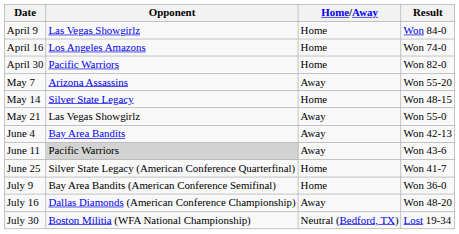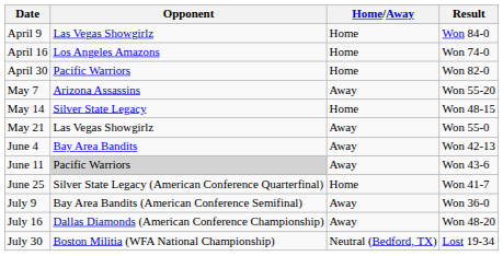 <table class="wikitable">
 <tr>
 <th>Date</th>
 <th>Opponent</th>
 <th><a href='#'>Home</a>/<a href='#'>Away</a></th>
 <th>Result</th>
 </tr>
 <tr>
 <td>April 9</td>
 <td><a href='#'>Las Vegas Showgirlz</a></td>
 <td>Home</td>
 <td><a href='#'>Won</a> 84-0</td>
 </tr>
 <tr>
 <td>April 16</td>
 <td><a href='#'>Los Angeles Amazons</a></td>
 <td>Home</td>
 <td>Won 74-0</td>
 </tr>
 <tr>
 <td>April 30</td>
 <td><a href='#'>Pacific Warriors</a></td>
 <td>Home</td>
 <td>Won 82-0</td>
 </tr>
 <tr>
 <td>May 7</td>
 <td><a href='#'>Arizona Assassins</a></td>
 <td>Away</td>
 <td>Won 55-20</td>
 </tr>
 <tr>
 <td>May 14</td>
 <td><a href='#'>Silver State Legacy</a></td>
 <td>Home</td>
 <td>Won 48-15</td>
 </tr>
 <tr>
 <td>May 21</td>
 <td>Las Vegas Showgirlz</td>
 <td>Away</td>
 <td>Won 55-0</td>
 </tr>
 <tr>
 <td>June 4</td>
 <td><a href='#'>Bay Area Bandits</a></td>
 <td>Away</td>
 <td>Won 42-13</td>
 </tr>
 <tr>
 <td>June 11</td>
 <td style="background: lightgrey;">Pacific Warriors</td>
 <td>Away</td>
 <td>Won 43-6</td>
 </tr>
 <tr>
 <td>June 25</td>
 <td>Silver State Legacy (American Conference Quarterfinal)</td>
 <td>Home</td>
 <td>Won 41-7</td>
 </tr>
 <tr>
 <td>July 9</td>
 <td>Bay Area Bandits (American Conference Semifinal)</td>
-<td>Home</td>
+<td>Away</td>
 <td>Won 36-0</td>
 </tr>
 <tr>
 <td>July 16</td>
 <td><a href='#'>Dallas Diamonds</a> (American Conference Championship)</td>
 <td>Away</td>
 <td>Won 48-20</td>
 </tr>
 <tr>
 <td>July 30</td>
 <td><a href='#'>Boston Militia</a> (WFA National Championship)</td>
 <td>Neutral (<a href='#'>Bedford, TX</a>)</td>
 <td><a href='#'>Lost</a> 19-34</td>
 </tr>
 </table>
